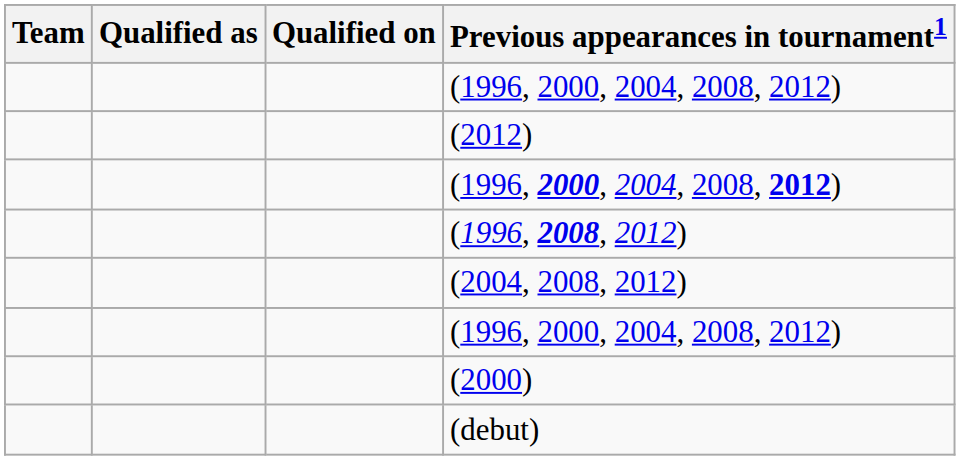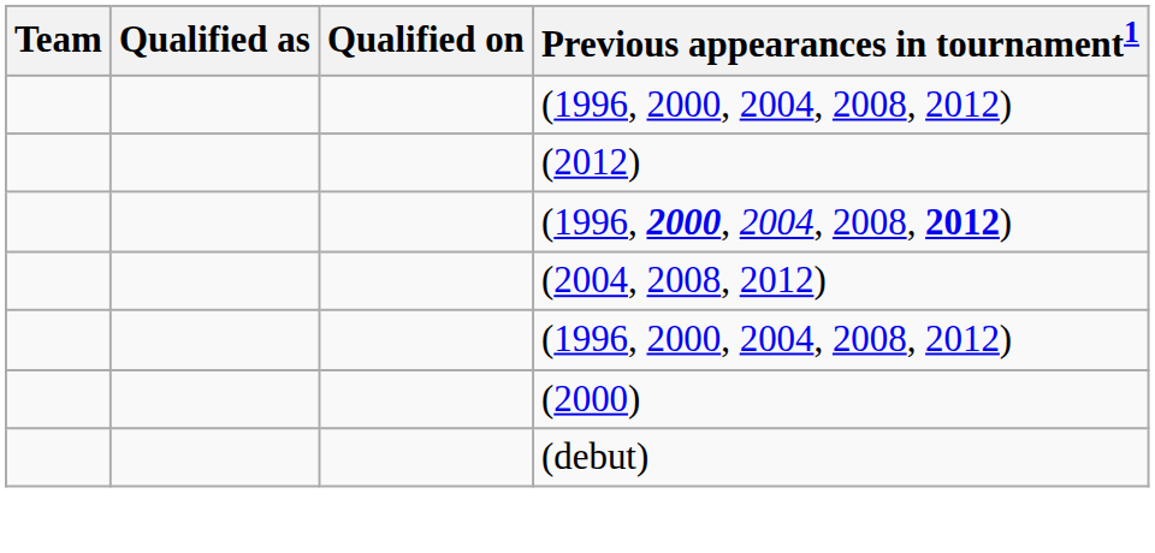 <table class="wikitable sortable" style="text-align: left;">
 <tr>
 <th>Team</th>
 <th>Qualified as</th>
 <th>Qualified on</th>
 <th>Previous appearances in tournament<sup><strong><a href='#'>1</a></strong></sup></th>
 </tr>
 <tr>
 <td></td>
 <td></td>
 <td></td>
 <td> (<a href='#'>1996</a>, <a href='#'>2000</a>, <a href='#'>2004</a>, <a href='#'>2008</a>, <a href='#'>2012</a>)</td>
 </tr>
 <tr>
 <td></td>
 <td></td>
 <td></td>
 <td> (<a href='#'>2012</a>)</td>
 </tr>
 <tr>
 <td></td>
 <td></td>
 <td></td>
 <td> (<a href='#'>1996</a>, <strong><em><a href='#'>2000</a></em></strong>, <em><a href='#'>2004</a></em>, <a href='#'>2008</a>, <strong><a href='#'>2012</a></strong>)</td>
 </tr>
 <tr>
 <td></td>
 <td></td>
 <td></td>
-<td> (<em><a href='#'>1996</a></em>, <strong><em><a href='#'>2008</a></em></strong>, <em><a href='#'>2012</a></em>)</td>
-</tr>
-<tr>
-<td></td>
-<td></td>
-<td></td>
 <td> (<a href='#'>2004</a>, <a href='#'>2008</a>, <a href='#'>2012</a>)</td>
 </tr>
 <tr>
 <td></td>
 <td></td>
 <td></td>
 <td> (<a href='#'>1996</a>, <a href='#'>2000</a>, <a href='#'>2004</a>, <a href='#'>2008</a>, <a href='#'>2012</a>)</td>
 </tr>
 <tr>
 <td></td>
 <td></td>
 <td></td>
 <td> (<a href='#'>2000</a>)</td>
 </tr>
 <tr>
 <td></td>
 <td></td>
 <td></td>
 <td> (debut)</td>
 </tr>
 </table>
